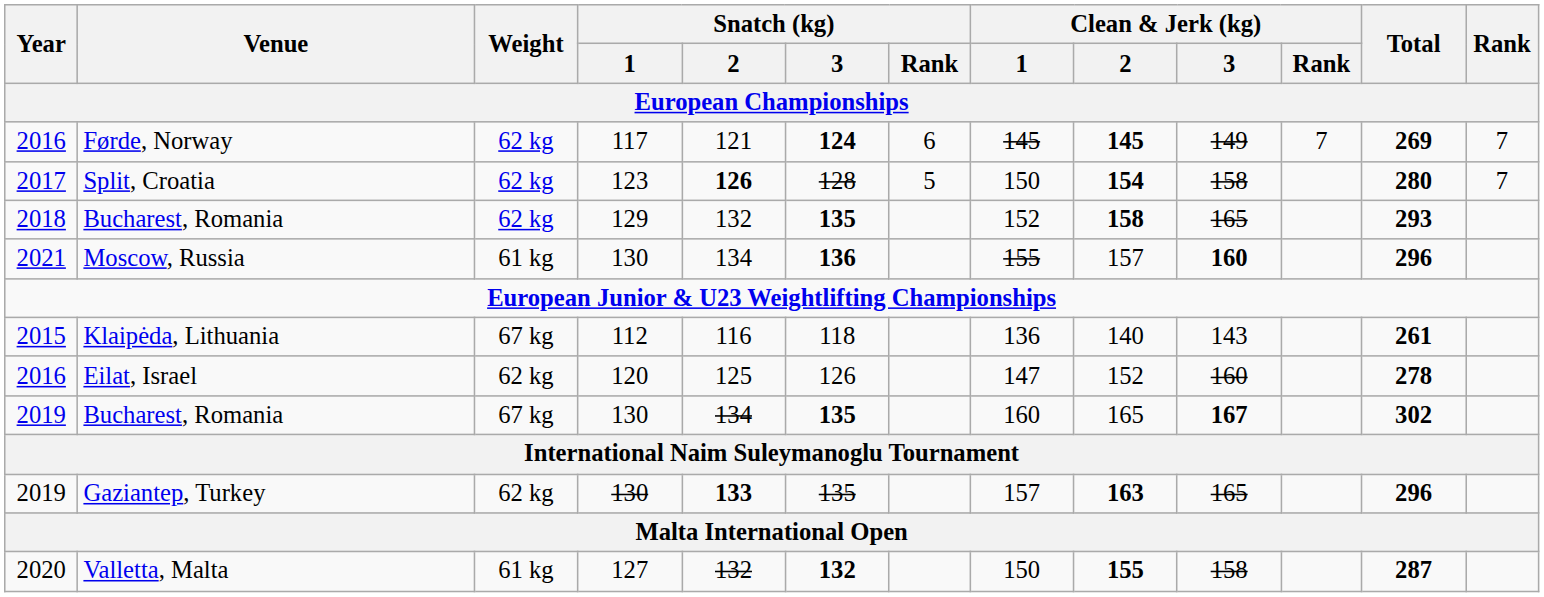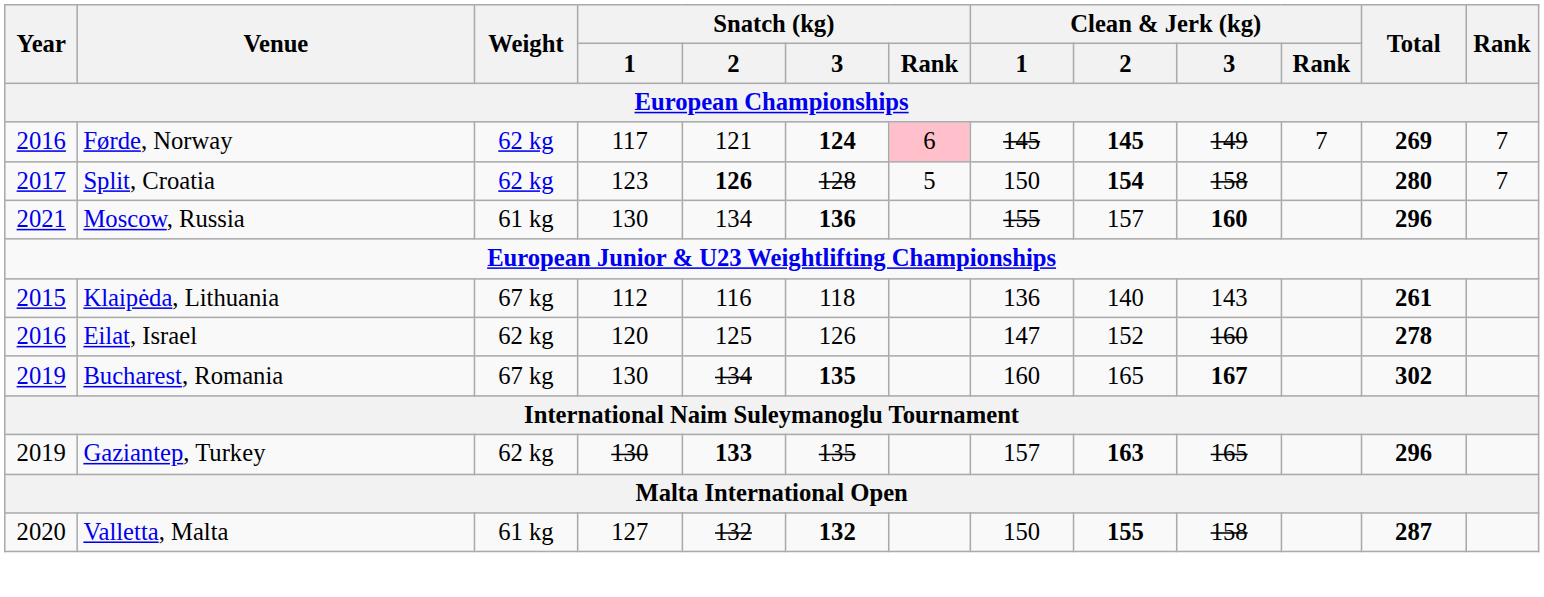 <table class="wikitable" style="text-align:center;">
 <tr>
 <th rowspan=2 width=40>Year</th>
 <th rowspan=2 width=250>Venue</th>
 <th rowspan=2 width=60>Weight</th>
 <th colspan=4>Snatch (kg)</th>
 <th colspan=4>Clean & Jerk (kg)</th>
 <th rowspan=2 width=60>Total</th>
 <th rowspan=2 width=40>Rank</th>
 </tr>
 <tr>
 <th width=60>1</th>
 <th width=60>2</th>
 <th width=60>3</th>
 <th width=45>Rank</th>
 <th width=60>1</th>
 <th width=60>2</th>
 <th width=60>3</th>
 <th width=45>Rank</th>
 </tr>
 <tr>
 <th colspan="13"><a href='#'>European Championships</a></th>
 </tr>
 <tr>
 <td><a href='#'>2016</a></td>
 <td align=left> <a href='#'>Førde</a>, Norway</td>
 <td><a href='#'>62 kg</a></td>
 <td>117</td>
 <td>121</td>
 <td><strong>124</strong></td>
-<td>6</td>
+<td style="background: pink;">6</td>
 <td><s>145</s></td>
 <td><strong>145</strong></td>
 <td><s>149</s></td>
 <td>7</td>
 <td><strong>269</strong></td>
 <td>7</td>
 </tr>
 <tr>
 <td><a href='#'>2017</a></td>
 <td align=left> <a href='#'>Split</a>, Croatia</td>
 <td><a href='#'>62 kg</a></td>
 <td>123</td>
 <td><strong>126</strong></td>
 <td><s>128</s></td>
 <td>5</td>
 <td>150</td>
 <td><strong>154</strong></td>
 <td><s>158</s></td>
 <td></td>
 <td><strong>280</strong></td>
 <td>7</td>
-</tr>
-<tr>
-<td><a href='#'>2018</a></td>
-<td align=left> <a href='#'>Bucharest</a>, Romania</td>
-<td><a href='#'>62 kg</a></td>
-<td>129</td>
-<td>132</td>
-<td><strong>135</strong></td>
-<td></td>
-<td>152</td>
-<td><strong>158</strong></td>
-<td><s>165</s></td>
-<td></td>
-<td><strong>293</strong></td>
-<td></td>
 </tr>
 <tr>
 <td><a href='#'>2021</a></td>
 <td align="left"> <a href='#'>Moscow</a>, Russia</td>
 <td>61 kg</td>
 <td>130</td>
 <td>134</td>
 <td><strong>136</strong></td>
 <td></td>
 <td><s>155</s></td>
 <td>157</td>
 <td><strong>160</strong></td>
 <td></td>
 <td><strong>296</strong></td>
 <td></td>
 </tr>
 <tr>
 <td colspan="13"><strong><a href='#'>European Junior & U23 Weightlifting Championships</a></strong></td>
 </tr>
 <tr>
 <td><a href='#'>2015</a></td>
 <td align="left"> <a href='#'>Klaipėda</a>, Lithuania</td>
 <td>67 kg</td>
 <td>112</td>
 <td>116</td>
 <td>118</td>
 <td></td>
 <td>136</td>
 <td>140</td>
 <td>143</td>
 <td></td>
 <td><strong>261</strong></td>
 <td></td>
 </tr>
 <tr>
 <td><a href='#'>2016</a></td>
 <td align="left"> <a href='#'>Eilat</a>, Israel</td>
 <td>62 kg</td>
 <td>120</td>
 <td>125</td>
 <td>126</td>
 <td></td>
 <td>147</td>
 <td>152</td>
 <td><s>160</s></td>
 <td></td>
 <td><strong>278</strong></td>
 <td></td>
 </tr>
 <tr>
 <td><a href='#'>2019</a></td>
 <td align="left"> <a href='#'>Bucharest</a>, Romania</td>
 <td>67 kg</td>
 <td>130</td>
 <td><s>134</s></td>
 <td><strong>135</strong></td>
 <td></td>
 <td>160</td>
 <td>165</td>
 <td><strong>167</strong></td>
 <td></td>
 <td><strong>302</strong></td>
 <td></td>
 </tr>
 <tr>
 <th colspan=13>International Naim Suleymanoglu Tournament</th>
 </tr>
 <tr>
 <td>2019</td>
 <td align=left> <a href='#'>Gaziantep</a>, Turkey</td>
 <td>62 kg</td>
 <td><s>130</s></td>
 <td><strong>133</strong></td>
 <td><s>135</s></td>
 <td><strong></strong></td>
 <td>157</td>
 <td><strong>163</strong></td>
 <td><s>165</s></td>
 <td><strong></strong></td>
 <td><strong>296</strong></td>
 <td><strong></strong></td>
 </tr>
 <tr>
 <th colspan=13>Malta International Open</th>
 </tr>
 <tr>
 <td>2020</td>
 <td align=left> <a href='#'>Valletta</a>, Malta</td>
 <td>61 kg</td>
 <td>127</td>
 <td><s>132</s></td>
 <td><strong>132</strong></td>
 <td><strong></strong></td>
 <td>150</td>
 <td><strong>155</strong></td>
 <td><s>158</s></td>
 <td><strong></strong></td>
 <td><strong>287</strong></td>
 <td><strong></strong></td>
 </tr>
 </table>
